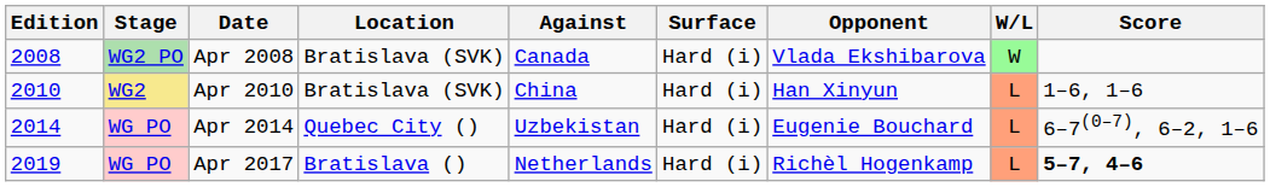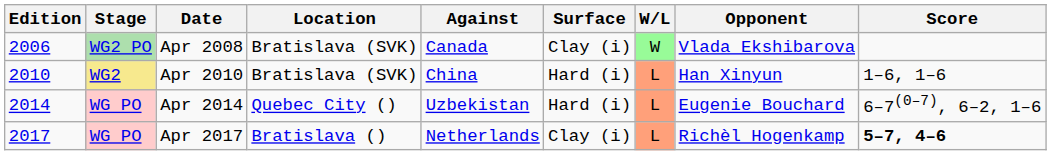 <table class=wikitable>
 <tr>
 <th>Edition</th>
 <th>Stage</th>
 <th>Date</th>
 <th>Location</th>
 <th>Against</th>
 <th>Surface</th>
+<th>W/L</th>
 <th>Opponent</th>
-<th>W/L</th>
 <th>Score</th>
 </tr>
 <tr>
-<td rowspan=1><a href='#'>2008</a></td>
+<td rowspan=1><a href='#'>2006</a></td>
 <td bgcolor=addfad><a href='#'>WG2 PO</a></td>
 <td>Apr 2008</td>
 <td rowspan=1>Bratislava (SVK)</td>
 <td> <a href='#'>Canada</a></td>
-<td rowspan=1>Hard (i)</td>
+<td rowspan=1>Clay (i)</td>
+<td style=text-align:center;background:#98fb98>W</td>
 <td><a href='#'>Vlada Ekshibarova</a></td>
-<td style=text-align:center;background:#98fb98>W</td>
 <td></td>
 </tr>
 <tr>
 <td rowspan=1><a href='#'>2010</a></td>
 <td bgcolor=f7e98e><a href='#'>WG2</a></td>
 <td>Apr 2010</td>
 <td rowspan=1>Bratislava (SVK)</td>
 <td> <a href='#'>China</a></td>
 <td rowspan=1>Hard (i)</td>
+<td style=text-align:center;background:#ffa07a>L</td>
 <td><a href='#'>Han Xinyun</a></td>
-<td style=text-align:center;background:#ffa07a>L</td>
 <td>1–6, 1–6</td>
 </tr>
 <tr>
 <td rowspan=1><a href='#'>2014</a></td>
 <td bgcolor=ffcccc><a href='#'>WG PO</a></td>
 <td>Apr 2014</td>
 <td rowspan=1><a href='#'>Quebec City</a> ()</td>
 <td> <a href='#'>Uzbekistan</a></td>
 <td rowspan=1>Hard (i)</td>
+<td style=text-align:center;background:#ffa07a>L</td>
 <td><a href='#'>Eugenie Bouchard</a></td>
-<td style=text-align:center;background:#ffa07a>L</td>
 <td>6–7<sup>(0–7)</sup>, 6–2, 1–6</td>
 </tr>
 <tr>
-<td rowspan=1><a href='#'>2019</a></td>
+<td rowspan=1><a href='#'>2017</a></td>
 <td bgcolor=ffcccc><a href='#'>WG PO</a></td>
 <td>Apr 2017</td>
 <td rowspan=1><a href='#'>Bratislava</a> ()</td>
 <td> <a href='#'>Netherlands</a></td>
-<td rowspan=1>Hard (i)</td>
+<td rowspan=1>Clay (i)</td>
+<td style=text-align:center;background:#ffa07a>L</td>
 <td><a href='#'>Richèl Hogenkamp</a></td>
-<td style=text-align:center;background:#ffa07a>L</td>
 <td><strong>5–7, 4–6</strong></td>
 </tr>
 </table>
